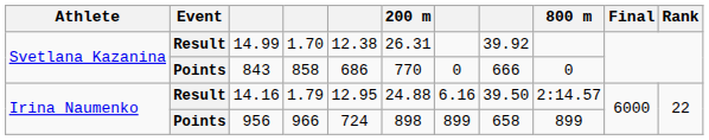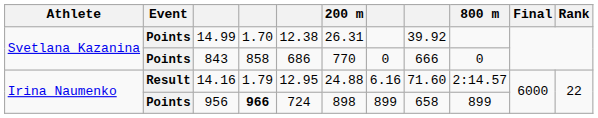 <table class="wikitable" style="font-size:90%">
 <tr>
 <th>Athlete</th>
 <th>Event</th>
 <th></th>
 <th></th>
 <th></th>
 <th>200 m</th>
 <th></th>
 <th></th>
 <th>800 m</th>
 <th>Final</th>
 <th>Rank</th>
 </tr>
 <tr align=center>
 <td align=left rowspan=2><a href='#'>Svetlana Kazanina</a></td>
-<th style="font-size:95%">Result</th>
+<th style="font-size:95%">Points</th>
 <td>14.99</td>
 <td>1.70</td>
 <td>12.38</td>
 <td>26.31</td>
 <td></td>
 <td>39.92</td>
 <td></td>
 <td rowspan=2 colspan=2></td>
 </tr>
 <tr align=center>
 <th style="font-size:95%">Points</th>
 <td>843</td>
 <td>858</td>
 <td>686</td>
 <td>770</td>
 <td>0</td>
 <td>666</td>
 <td>0</td>
 </tr>
 <tr align=center>
 <td align=left rowspan=2><a href='#'>Irina Naumenko</a></td>
 <th style="font-size:95%">Result</th>
 <td>14.16</td>
 <td>1.79</td>
 <td>12.95</td>
 <td>24.88</td>
 <td>6.16</td>
-<td>39.50</td>
+<td>71.60</td>
 <td>2:14.57</td>
 <td rowspan=2>6000</td>
 <td rowspan=2>22</td>
 </tr>
 <tr align=center>
 <th style="font-size:95%">Points</th>
 <td>956</td>
-<td>966</td>
+<td><strong>966</strong></td>
 <td>724</td>
 <td>898</td>
 <td>899</td>
 <td>658</td>
 <td>899</td>
 </tr>
 </table>
